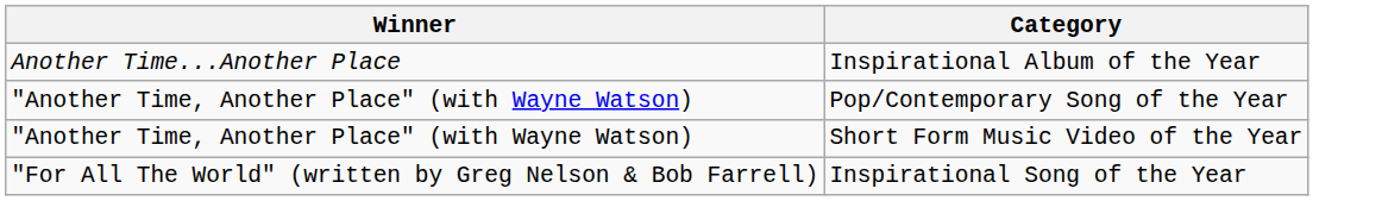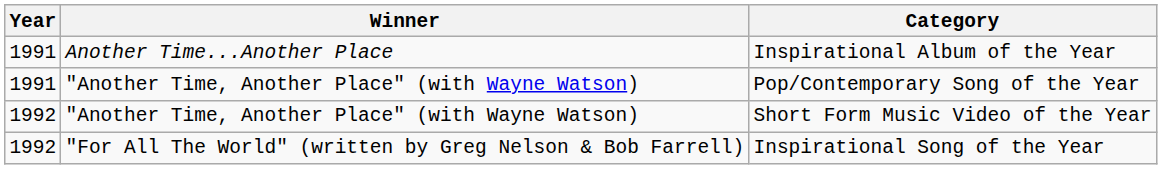 <table class="wikitable">
 <tr>
+<th>Year</th>
 <th>Winner</th>
 <th>Category</th>
 </tr>
 <tr>
+<td>1991</td>
 <td><em>Another Time...Another Place</em></td>
 <td>Inspirational Album of the Year</td>
 </tr>
 <tr>
+<td>1991</td>
 <td>"Another Time, Another Place" (with <a href='#'>Wayne Watson</a>)</td>
 <td>Pop/Contemporary Song of the Year</td>
 </tr>
 <tr>
+<td>1992</td>
 <td>"Another Time, Another Place" (with Wayne Watson)</td>
 <td>Short Form Music Video of the Year</td>
 </tr>
 <tr>
+<td>1992</td>
 <td>"For All The World" (written by Greg Nelson & Bob Farrell)</td>
 <td>Inspirational Song of the Year</td>
 </tr>
 </table>
